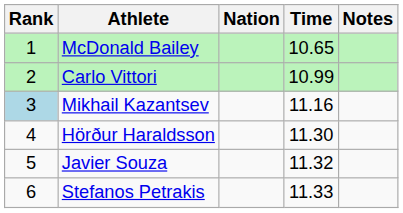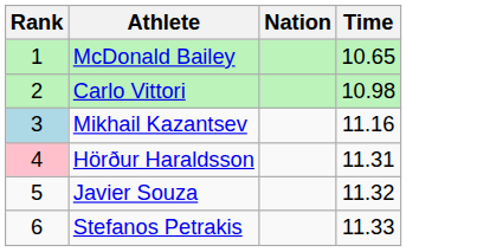 <table class="wikitable sortable" style="text-align:center">
 <tr>
 <th>Rank</th>
 <th>Athlete</th>
 <th>Nation</th>
 <th>Time</th>
-<th>Notes</th>
 </tr>
 <tr bgcolor=bbf3bb>
 <td>1</td>
 <td align=left><a href='#'>McDonald Bailey</a></td>
 <td align=left></td>
 <td>10.65</td>
-<td></td>
 </tr>
 <tr bgcolor=bbf3bb>
 <td>2</td>
 <td align=left><a href='#'>Carlo Vittori</a></td>
 <td align=left></td>
-<td>10.99</td>
-<td></td>
+<td>10.98</td>
 </tr>
 <tr>
 <td style="background: lightblue;">3</td>
 <td align=left><a href='#'>Mikhail Kazantsev</a></td>
 <td align=left></td>
 <td>11.16</td>
-<td></td>
 </tr>
 <tr>
-<td>4</td>
+<td style="background: pink;">4</td>
 <td align=left><a href='#'>Hörður Haraldsson</a></td>
 <td align=left></td>
-<td>11.30</td>
-<td></td>
+<td>11.31</td>
 </tr>
 <tr>
 <td>5</td>
 <td align=left><a href='#'>Javier Souza</a></td>
 <td align=left></td>
 <td>11.32</td>
-<td></td>
 </tr>
 <tr>
 <td>6</td>
 <td align=left><a href='#'>Stefanos Petrakis</a></td>
 <td align=left></td>
 <td>11.33</td>
-<td></td>
 </tr>
 </table>
